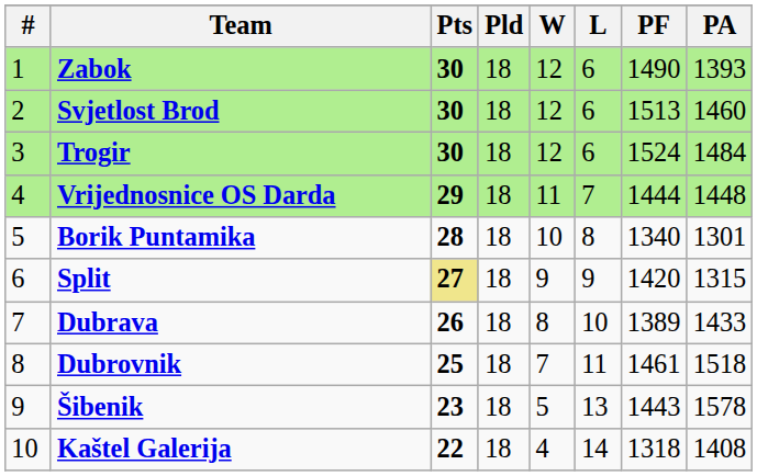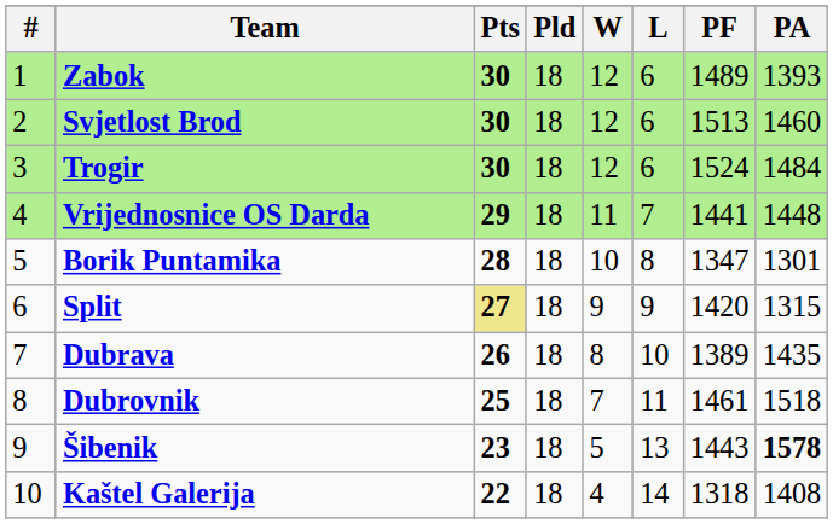 <table class=wikitable>
 <tr align=center>
 </tr>
 <tr>
 <th width=20>#</th>
 <th width=220>Team</th>
 <th width=20>Pts</th>
 <th width=20>Pld</th>
 <th width=20>W</th>
 <th width=20>L</th>
 <th width=30>PF</th>
 <th width=30>PA</th>
 </tr>
 <tr bgcolor=B0EE90>
 <td>1</td>
 <td align="left"><strong><a href='#'>Zabok</a></strong></td>
 <td><strong>30</strong></td>
 <td>18</td>
 <td>12</td>
 <td>6</td>
-<td>1490</td>
+<td>1489</td>
 <td>1393</td>
 </tr>
 <tr bgcolor=B0EE90>
 <td>2</td>
 <td align="left"><strong><a href='#'>Svjetlost Brod</a></strong></td>
 <td><strong>30</strong></td>
 <td>18</td>
 <td>12</td>
 <td>6</td>
 <td>1513</td>
 <td>1460</td>
 </tr>
 <tr bgcolor=B0EE90>
 <td>3</td>
 <td align="left"><strong><a href='#'>Trogir</a></strong></td>
 <td><strong>30</strong></td>
 <td>18</td>
 <td>12</td>
 <td>6</td>
 <td>1524</td>
 <td>1484</td>
 </tr>
 <tr bgcolor=B0EE90>
 <td>4</td>
 <td align="left"><strong><a href='#'>Vrijednosnice OS Darda</a></strong></td>
 <td><strong>29</strong></td>
 <td>18</td>
 <td>11</td>
 <td>7</td>
-<td>1444</td>
+<td>1441</td>
 <td>1448</td>
 </tr>
 <tr>
 <td>5</td>
 <td align="left"><strong><a href='#'>Borik Puntamika</a></strong></td>
 <td><strong>28</strong></td>
 <td>18</td>
 <td>10</td>
 <td>8</td>
-<td>1340</td>
+<td>1347</td>
 <td>1301</td>
 </tr>
 <tr>
 <td>6</td>
 <td align="left"><strong><a href='#'>Split</a></strong></td>
 <td style="background: khaki;"><strong>27</strong></td>
 <td>18</td>
 <td>9</td>
 <td>9</td>
 <td>1420</td>
 <td>1315</td>
 </tr>
 <tr>
 <td>7</td>
 <td align="left"><strong><a href='#'>Dubrava</a></strong></td>
 <td><strong>26</strong></td>
 <td>18</td>
 <td>8</td>
 <td>10</td>
 <td>1389</td>
-<td>1433</td>
+<td>1435</td>
 </tr>
 <tr>
 <td>8</td>
 <td align="left"><strong><a href='#'>Dubrovnik</a></strong></td>
 <td><strong>25</strong></td>
 <td>18</td>
 <td>7</td>
 <td>11</td>
 <td>1461</td>
 <td>1518</td>
 </tr>
 <tr>
 <td>9</td>
 <td align="left"><strong><a href='#'>Šibenik</a></strong></td>
 <td><strong>23</strong></td>
 <td>18</td>
 <td>5</td>
 <td>13</td>
 <td>1443</td>
-<td>1578</td>
+<td><strong>1578</strong></td>
 </tr>
 <tr>
 <td>10</td>
 <td align="left"><strong><a href='#'>Kaštel Galerija</a></strong></td>
 <td><strong>22</strong></td>
 <td>18</td>
 <td>4</td>
 <td>14</td>
 <td>1318</td>
 <td>1408</td>
 </tr>
 </table>
